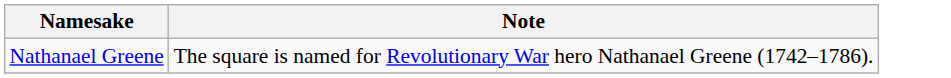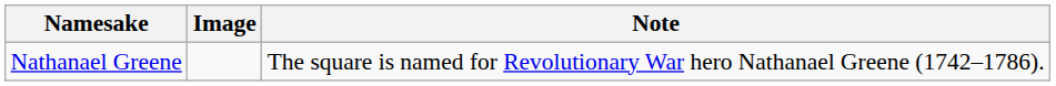 <table class="wikitable">
 <tr>
 <th>Namesake</th>
+<th>Image</th>
 <th>Note</th>
 </tr>
 <tr>
 <td><a href='#'>Nathanael Greene</a></td>
+<td></td>
 <td>The square is named for <a href='#'>Revolutionary War</a> hero Nathanael Greene (1742–1786).</td>
 </tr>
 </table>
